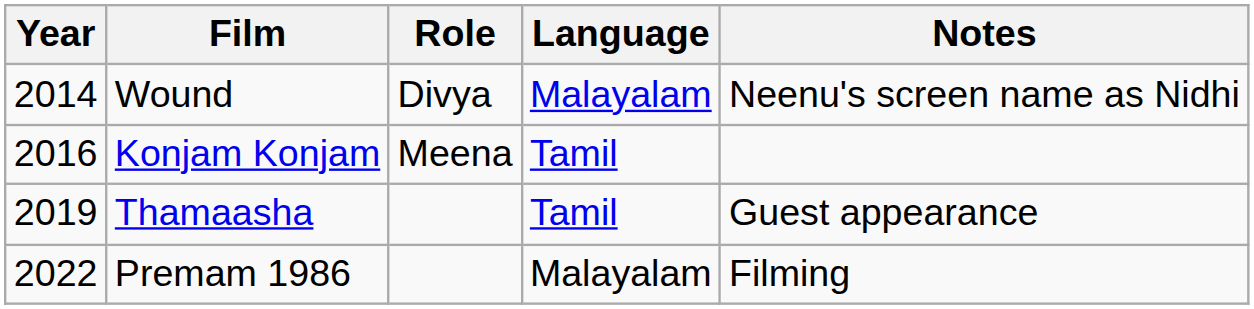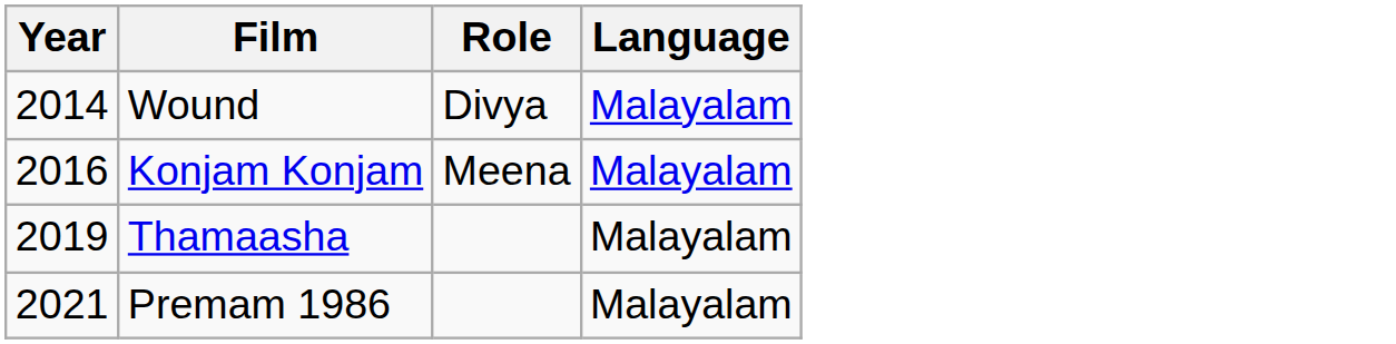 <table class="wikitable sortable">
 <tr>
 <th>Year</th>
 <th>Film</th>
 <th>Role</th>
 <th>Language</th>
-<th>Notes</th>
 </tr>
 <tr>
 <td>2014</td>
 <td>Wound</td>
 <td>Divya</td>
 <td><a href='#'>Malayalam</a></td>
-<td>Neenu's screen name as Nidhi</td>
 </tr>
 <tr>
 <td>2016</td>
 <td><a href='#'>Konjam Konjam</a></td>
 <td>Meena</td>
-<td><a href='#'>Tamil</a></td>
-<td></td>
+<td><a href='#'>Malayalam</a></td>
 </tr>
 <tr>
 <td>2019</td>
 <td><a href='#'>Thamaasha</a></td>
 <td></td>
-<td><a href='#'>Tamil</a></td>
-<td>Guest appearance</td>
+<td>Malayalam</td>
 </tr>
 <tr>
-<td>2022</td>
+<td>2021</td>
 <td>Premam 1986</td>
 <td></td>
 <td>Malayalam</td>
-<td>Filming</td>
 </tr>
 </table>
